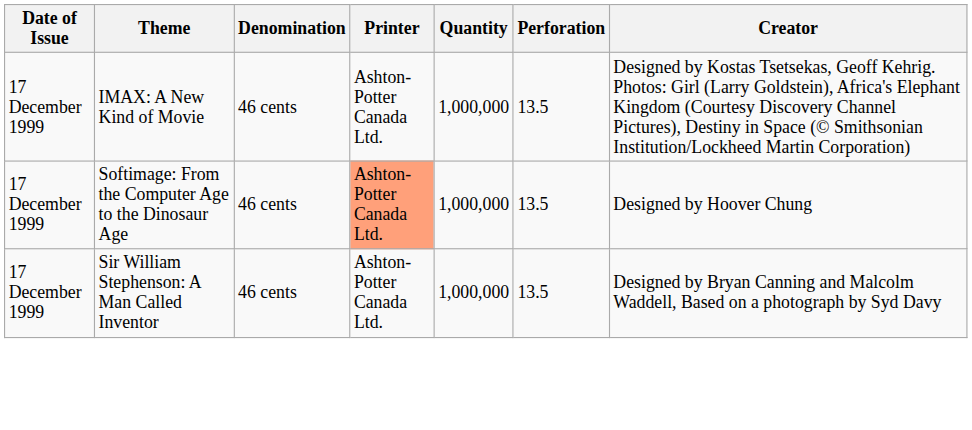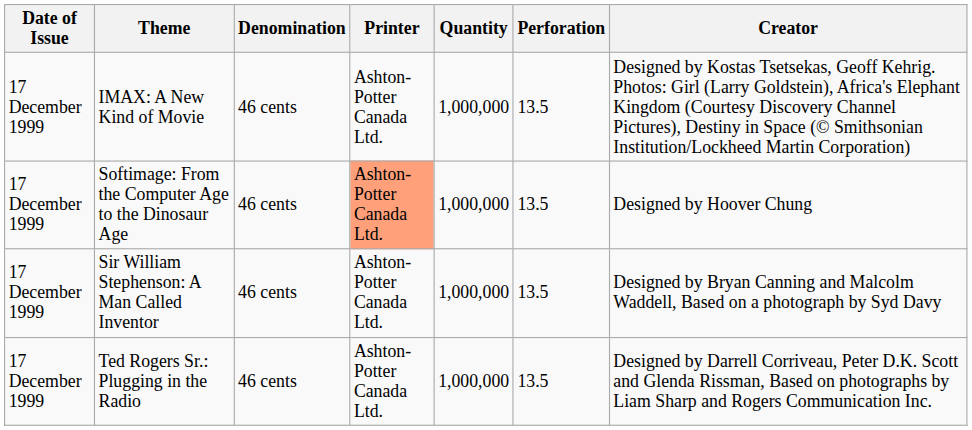 <table class="wikitable sortable">
 <tr>
 <th>Date of Issue</th>
 <th>Theme</th>
 <th>Denomination</th>
 <th>Printer</th>
 <th>Quantity</th>
 <th>Perforation</th>
 <th>Creator</th>
 </tr>
 <tr>
 <td>17 December 1999</td>
 <td>IMAX: A New Kind of Movie </td>
 <td>46 cents</td>
 <td>Ashton-Potter Canada Ltd.</td>
 <td>1,000,000</td>
 <td>13.5</td>
 <td>Designed by Kostas Tsetsekas, Geoff Kehrig. Photos: Girl (Larry Goldstein), Africa's Elephant Kingdom (Courtesy Discovery Channel Pictures), Destiny in Space (© Smithsonian Institution/Lockheed Martin Corporation)</td>
 </tr>
 <tr>
 <td>17 December 1999</td>
 <td>Softimage: From the Computer Age to the Dinosaur Age </td>
 <td>46 cents</td>
 <td style="background: lightsalmon;">Ashton-Potter Canada Ltd.</td>
 <td>1,000,000</td>
 <td>13.5</td>
 <td>Designed by Hoover Chung</td>
 </tr>
 <tr>
 <td>17 December 1999</td>
 <td>Sir William Stephenson: A Man Called Inventor </td>
 <td>46 cents</td>
 <td>Ashton-Potter Canada Ltd.</td>
 <td>1,000,000</td>
 <td>13.5</td>
 <td>Designed by Bryan Canning and Malcolm Waddell, Based on a photograph by Syd Davy</td>
 </tr>
+<tr>
+<td>17 December 1999</td>
+<td>Ted Rogers Sr.: Plugging in the Radio </td>
+<td>46 cents</td>
+<td>Ashton-Potter Canada Ltd.</td>
+<td>1,000,000</td>
+<td>13.5</td>
+<td>Designed by Darrell Corriveau, Peter D.K. Scott and Glenda Rissman, Based on photographs by Liam Sharp and Rogers Communication Inc.</td>
+</tr>
 </table>
